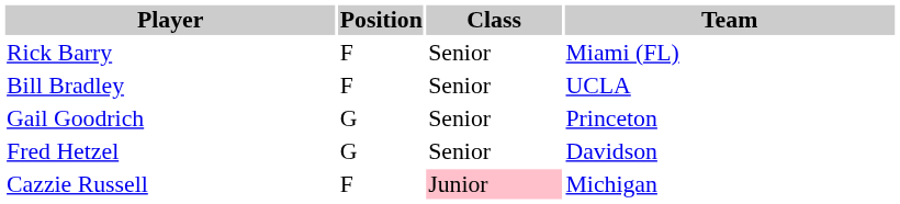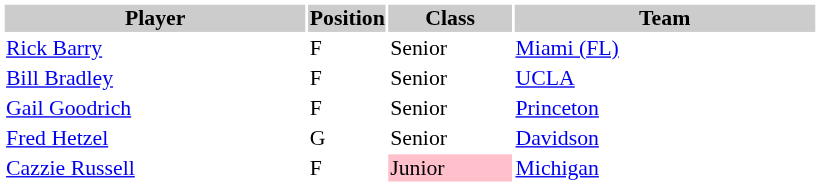 <table style="width:600px" "border:'1' 'solid' 'gray'">
 <tr>
 <th bgcolor="#CCCCCC" style="width:40%">Player</th>
 <th bgcolor="#CCCCCC" style="width:4%">Position</th>
 <th bgcolor="#CCCCCC" style="width:16%">Class</th>
 <th bgcolor="#CCCCCC" style="width:40%">Team</th>
 </tr>
 <tr>
 <td><a href='#'>Rick Barry</a></td>
 <td>F</td>
 <td>Senior</td>
 <td><a href='#'>Miami (FL)</a></td>
 </tr>
 <tr>
 <td><a href='#'>Bill Bradley</a></td>
 <td>F</td>
 <td>Senior</td>
 <td><a href='#'>UCLA</a></td>
 </tr>
 <tr>
 <td><a href='#'>Gail Goodrich</a></td>
-<td>G</td>
+<td>F</td>
 <td>Senior</td>
 <td><a href='#'>Princeton</a></td>
 </tr>
 <tr>
 <td><a href='#'>Fred Hetzel</a></td>
 <td>G</td>
 <td>Senior</td>
 <td><a href='#'>Davidson</a></td>
 </tr>
 <tr>
 <td><a href='#'>Cazzie Russell</a></td>
 <td>F</td>
 <td style="background: pink;">Junior</td>
 <td><a href='#'>Michigan</a></td>
 </tr>
 </table>
